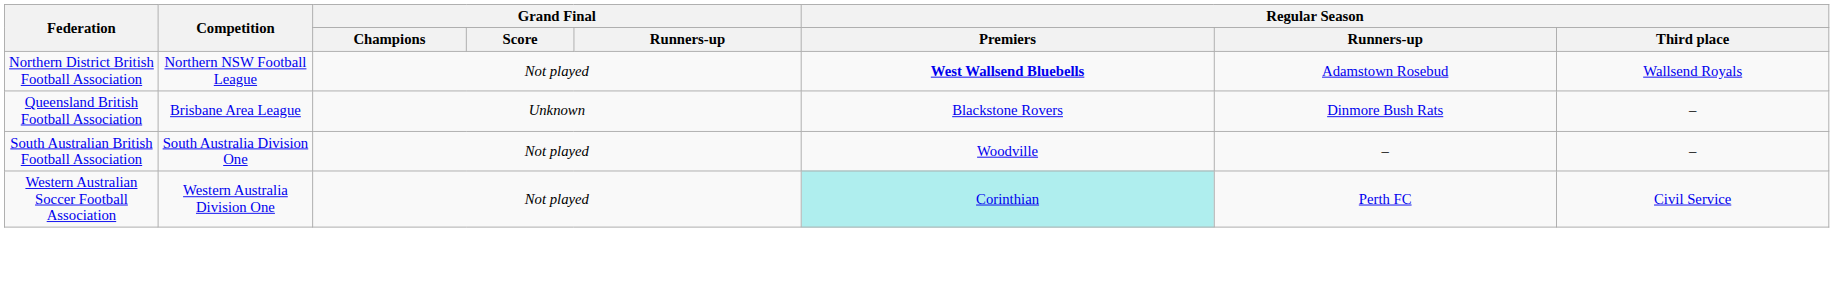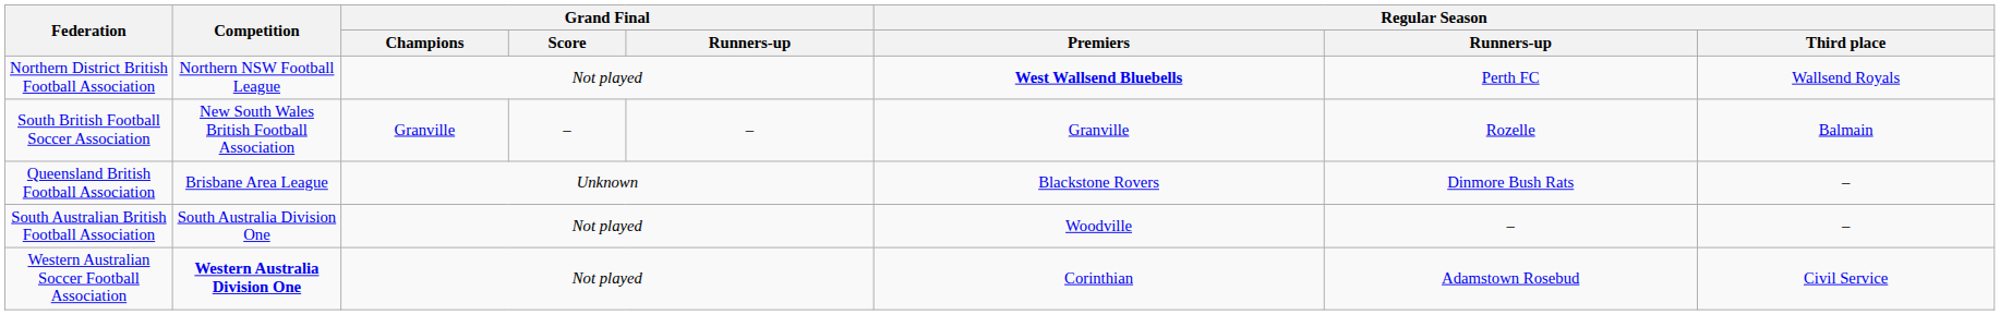 <table class="wikitable" width="100%">
 <tr>
 <th rowspan="2" style="width:10em">Federation</th>
 <th rowspan="2" style="width:10em">Competition</th>
 <th colspan="3" scope="col">Grand Final</th>
 <th colspan="3">Regular Season</th>
 </tr>
 <tr>
 <th style="width:10em">Champions</th>
 <th>Score</th>
 <th style="width:15em">Runners-up</th>
 <th>Premiers</th>
 <th>Runners-up</th>
 <th>Third place</th>
 </tr>
 <tr>
 <td align="center"><a href='#'>Northern District British Football Association</a></td>
 <td align="center"><a href='#'>Northern NSW Football League</a></td>
 <td colspan="3" align="center"><em>Not played</em></td>
 <td align="center"><strong><a href='#'>West Wallsend Bluebells</a></strong></td>
-<td align="center"><a href='#'>Adamstown Rosebud</a></td>
+<td align="center"><a href='#'>Perth FC</a></td>
 <td align="center"><a href='#'>Wallsend Royals</a></td>
+</tr>
+<tr>
+<td align="center"><a href='#'>South British Football Soccer Association</a></td>
+<td align="center"><a href='#'>New South Wales British Football Association</a></td>
+<td align="center"><a href='#'>Granville</a></td>
+<td align="center">–</td>
+<td align="center">–</td>
+<td align="center"><a href='#'>Granville</a></td>
+<td align="center"><a href='#'>Rozelle</a></td>
+<td align="center"><a href='#'>Balmain</a></td>
 </tr>
 <tr>
 <td align="center"><a href='#'>Queensland British Football Association</a></td>
 <td align="center"><a href='#'>Brisbane Area League</a></td>
 <td colspan="3" align="center"><em>Unknown</em></td>
 <td align="center"><a href='#'>Blackstone Rovers</a></td>
 <td align="center"><a href='#'>Dinmore Bush Rats</a></td>
 <td align="center">–</td>
 </tr>
 <tr>
 <td align="center"><a href='#'>South Australian British Football Association</a></td>
 <td align="center"><a href='#'>South Australia Division One</a></td>
 <td colspan="3" align="center"><em>Not played</em></td>
 <td align="center"><a href='#'>Woodville</a></td>
 <td align="center">–</td>
 <td align="center">–</td>
 </tr>
 <tr>
 <td align="center"><a href='#'>Western Australian Soccer Football Association</a></td>
-<td align="center"><a href='#'>Western Australia Division One</a></td>
+<td align="center"><strong><a href='#'>Western Australia Division One</a></strong></td>
 <td colspan="3" align="center"><em>Not played</em></td>
-<td align="center" style="background: paleturquoise;"><a href='#'>Corinthian</a></td>
-<td align="center"><a href='#'>Perth FC</a></td>
+<td align="center"><a href='#'>Corinthian</a></td>
+<td align="center"><a href='#'>Adamstown Rosebud</a></td>
 <td align="center"><a href='#'>Civil Service</a></td>
 </tr>
 </table>
